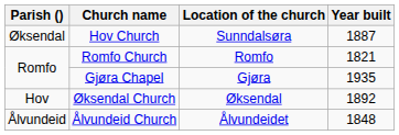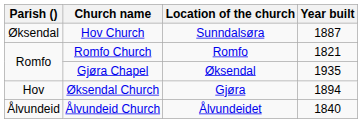 <table class="wikitable" style="text-align:center">
 <tr>
 <th>Parish ()</th>
 <th>Church name</th>
 <th>Location of the church</th>
 <th>Year built</th>
 </tr>
 <tr>
 <td>Øksendal</td>
 <td><a href='#'>Hov Church</a></td>
 <td><a href='#'>Sunndalsøra</a></td>
 <td>1887</td>
 </tr>
 <tr>
 <td rowspan="2">Romfo</td>
 <td><a href='#'>Romfo Church</a></td>
 <td><a href='#'>Romfo</a></td>
 <td>1821</td>
 </tr>
 <tr>
 <td><a href='#'>Gjøra Chapel</a></td>
-<td><a href='#'>Gjøra</a></td>
+<td><a href='#'>Øksendal</a></td>
 <td>1935</td>
 </tr>
 <tr>
 <td>Hov</td>
 <td><a href='#'>Øksendal Church</a></td>
-<td><a href='#'>Øksendal</a></td>
-<td>1892</td>
+<td><a href='#'>Gjøra</a></td>
+<td>1894</td>
 </tr>
 <tr>
 <td>Ålvundeid</td>
 <td><a href='#'>Ålvundeid Church</a></td>
 <td><a href='#'>Ålvundeidet</a></td>
-<td>1848</td>
+<td>1840</td>
 </tr>
 </table>
